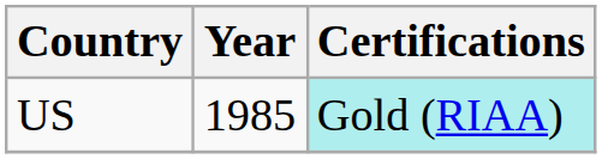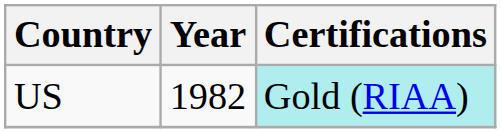 <table class="wikitable">
 <tr>
 <th>Country</th>
 <th>Year</th>
 <th>Certifications</th>
 </tr>
 <tr>
 <td>US</td>
-<td>1985</td>
+<td>1982</td>
 <td style="background: paleturquoise;">Gold (<a href='#'>RIAA</a>)</td>
 </tr>
 <tr>
 </tr>
 </table>
